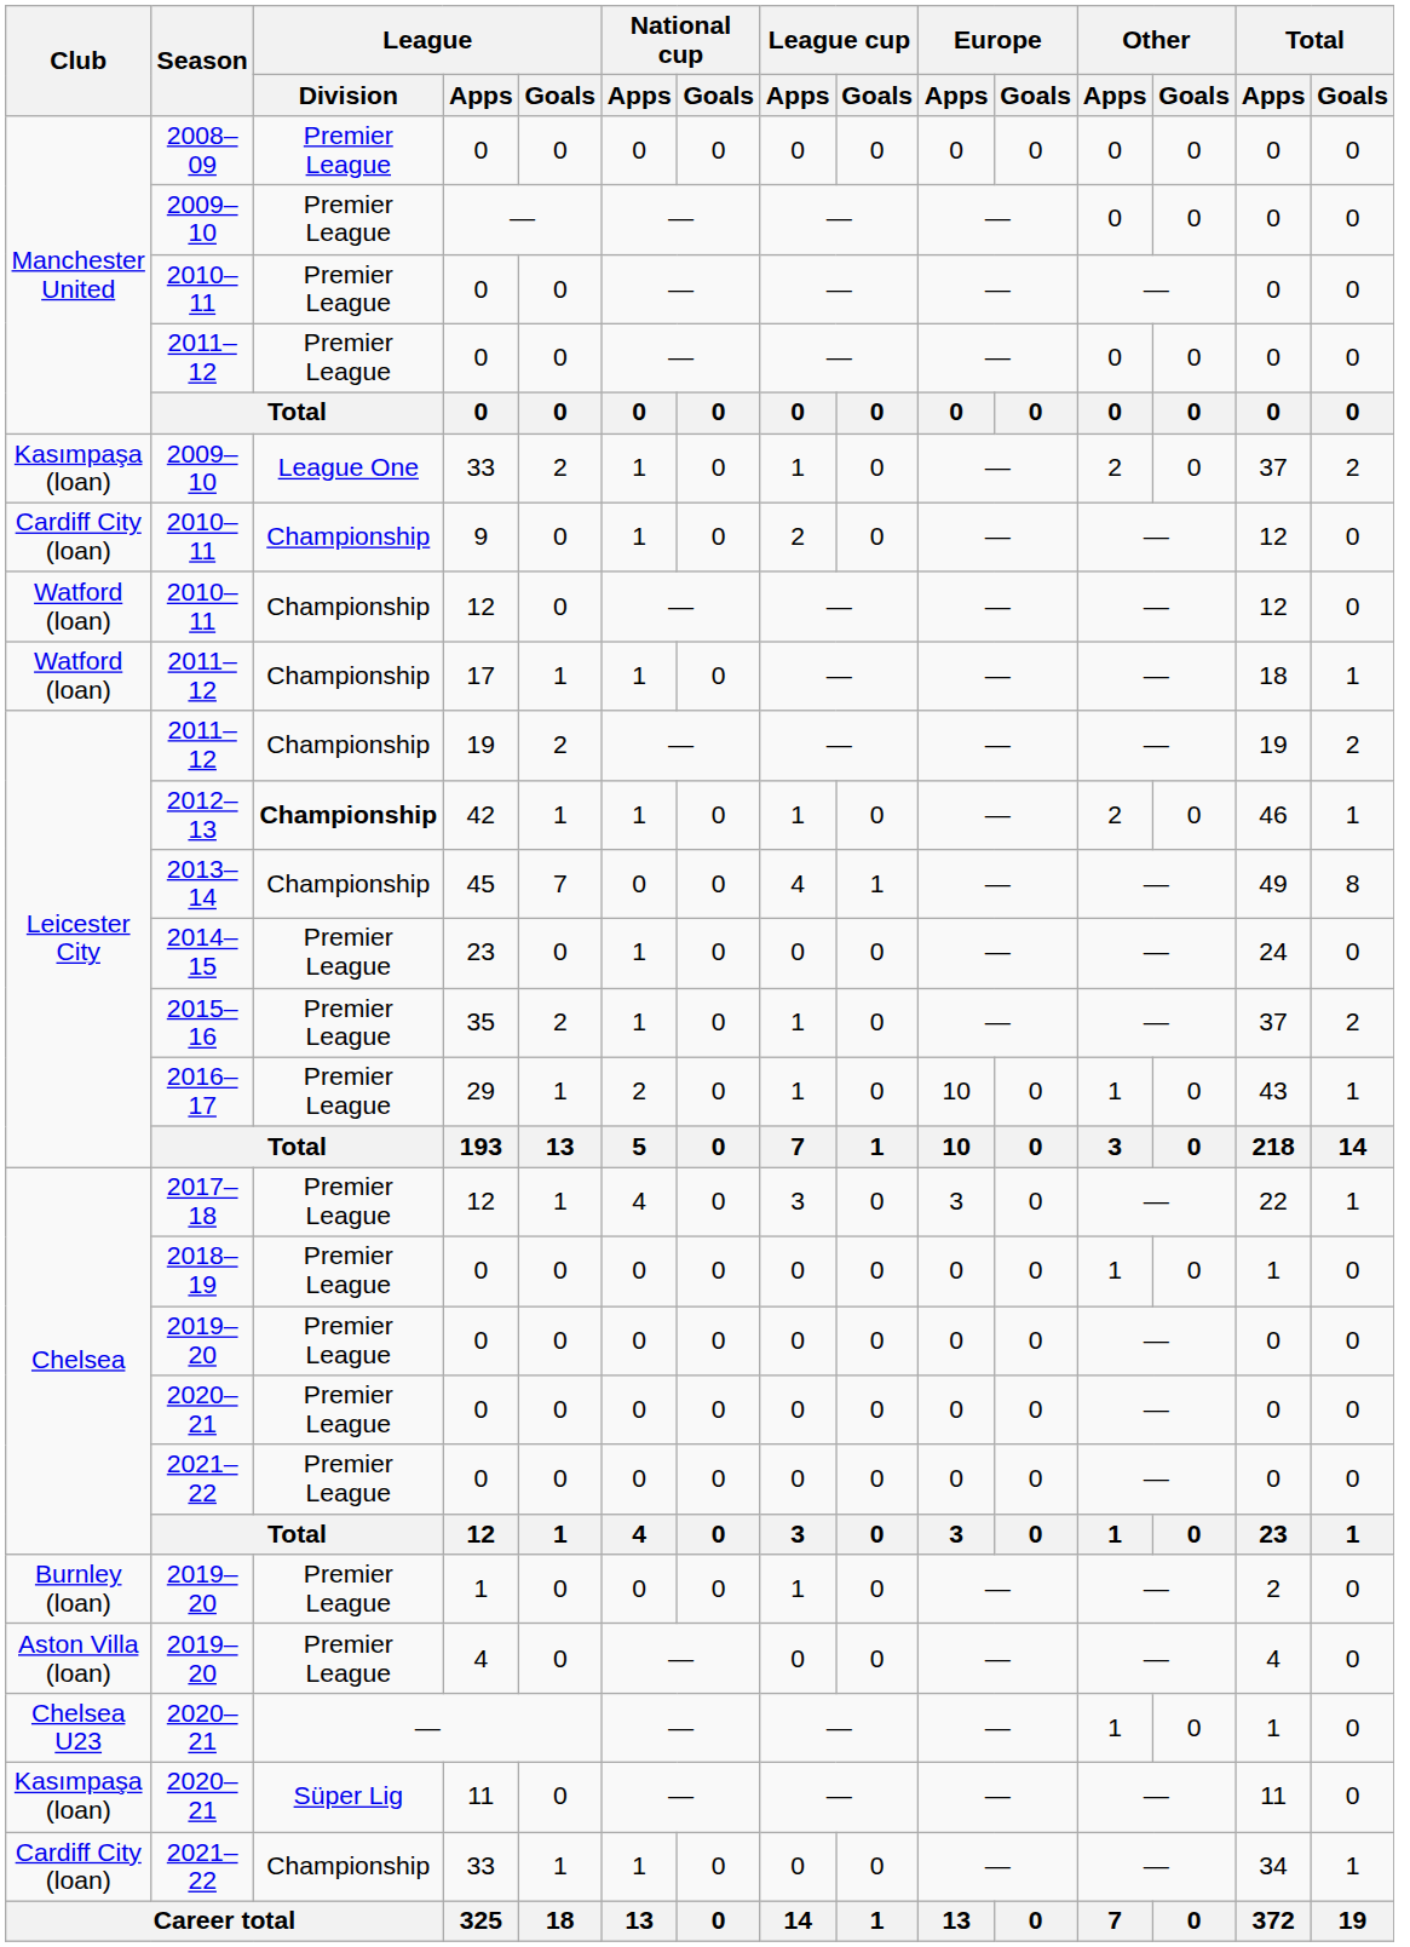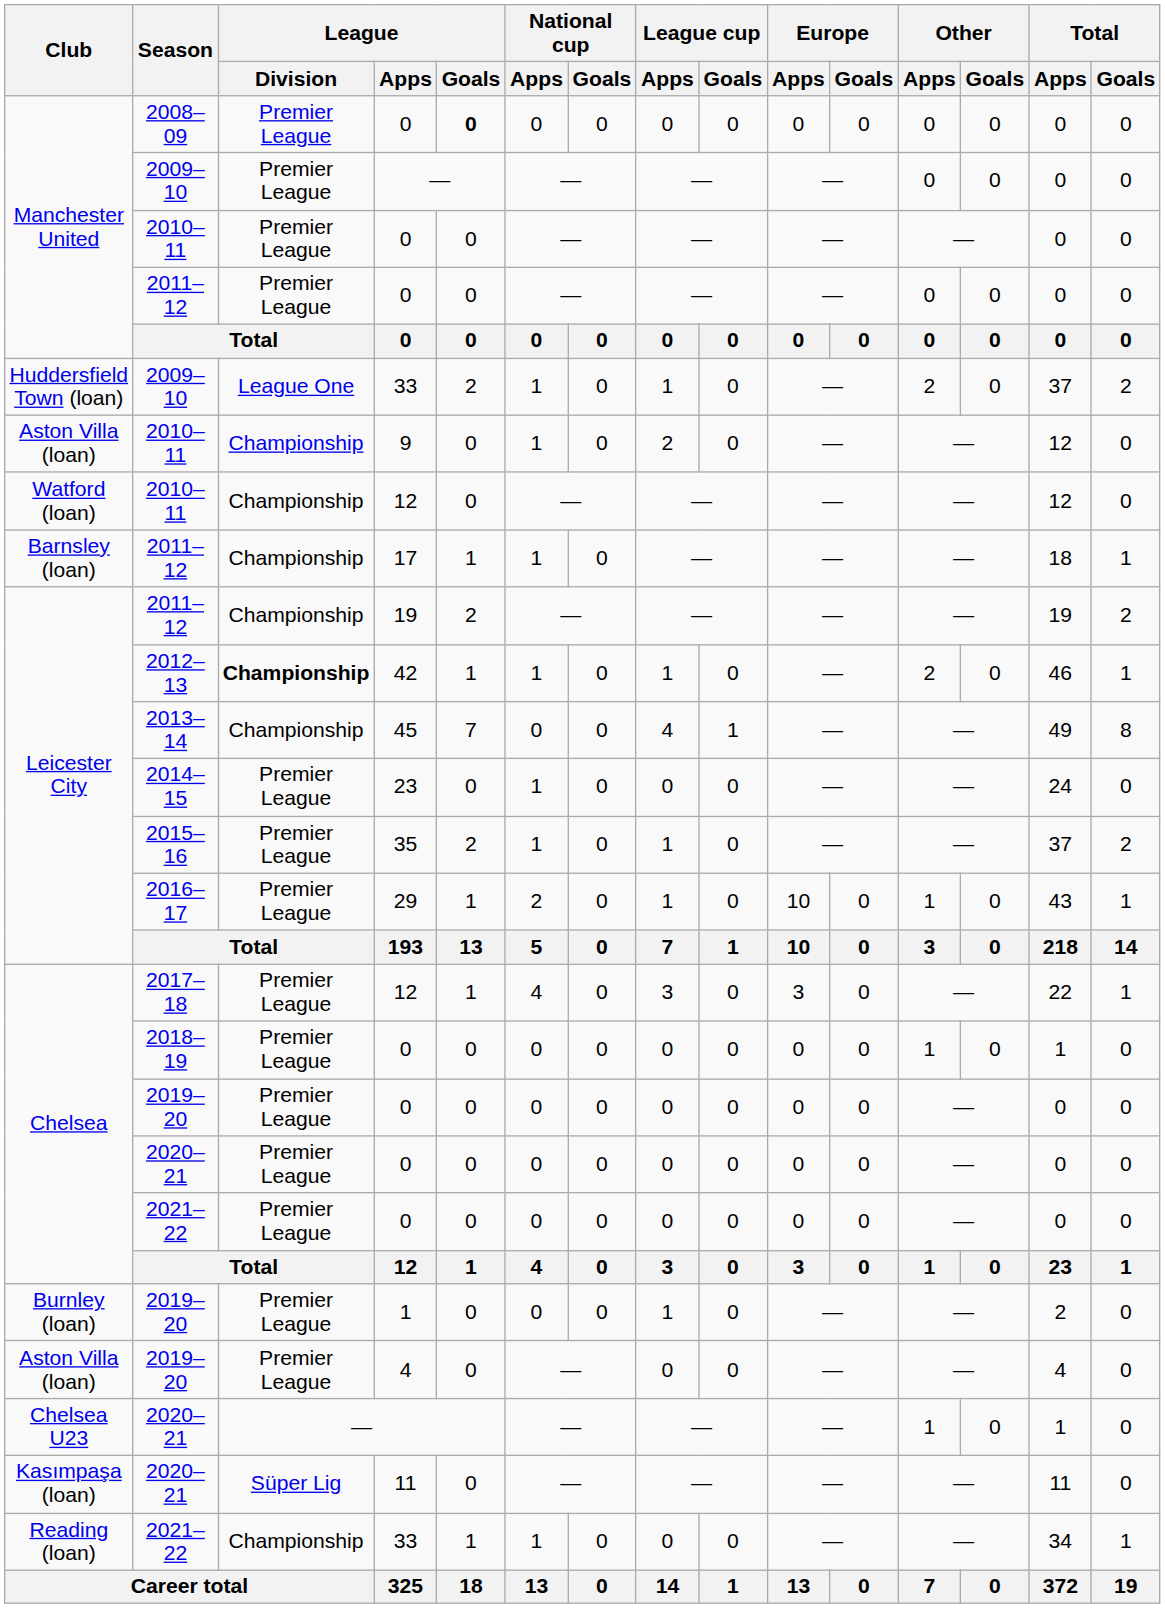 <table class=wikitable style=text-align:center>
 <tr>
 <th rowspan=2>Club</th>
 <th rowspan=2>Season</th>
 <th colspan=3>League</th>
 <th colspan=2>National cup</th>
 <th colspan=2>League cup</th>
 <th colspan=2>Europe</th>
 <th colspan=2>Other</th>
 <th colspan=2>Total</th>
 </tr>
 <tr>
 <th>Division</th>
 <th>Apps</th>
 <th>Goals</th>
 <th>Apps</th>
 <th>Goals</th>
 <th>Apps</th>
 <th>Goals</th>
 <th>Apps</th>
 <th>Goals</th>
 <th>Apps</th>
 <th>Goals</th>
 <th>Apps</th>
 <th>Goals</th>
 </tr>
 <tr>
 <td rowspan=5><a href='#'>Manchester United</a></td>
 <td><a href='#'>2008–09</a></td>
 <td><a href='#'>Premier League</a></td>
 <td>0</td>
-<td>0</td>
+<td><strong>0</strong></td>
 <td>0</td>
 <td>0</td>
 <td>0</td>
 <td>0</td>
 <td>0</td>
 <td>0</td>
 <td>0</td>
 <td>0</td>
 <td>0</td>
 <td>0</td>
 </tr>
 <tr>
 <td><a href='#'>2009–10</a></td>
 <td>Premier League</td>
 <td colspan="2">—</td>
 <td colspan="2">—</td>
 <td colspan="2">—</td>
 <td colspan="2">—</td>
 <td>0</td>
 <td>0</td>
 <td>0</td>
 <td>0</td>
 </tr>
 <tr>
 <td><a href='#'>2010–11</a></td>
 <td>Premier League</td>
 <td>0</td>
 <td>0</td>
 <td colspan="2">—</td>
 <td colspan="2">—</td>
 <td colspan="2">—</td>
 <td colspan="2">—</td>
 <td>0</td>
 <td>0</td>
 </tr>
 <tr>
 <td><a href='#'>2011–12</a></td>
 <td>Premier League</td>
 <td>0</td>
 <td>0</td>
 <td colspan="2">—</td>
 <td colspan="2">—</td>
 <td colspan="2">—</td>
 <td>0</td>
 <td>0</td>
 <td>0</td>
 <td>0</td>
 </tr>
 <tr>
 <th colspan=2>Total</th>
 <th>0</th>
 <th>0</th>
 <th>0</th>
 <th>0</th>
 <th>0</th>
 <th>0</th>
 <th>0</th>
 <th>0</th>
 <th>0</th>
 <th>0</th>
 <th>0</th>
 <th>0</th>
 </tr>
 <tr>
-<td><a href='#'>Kasımpaşa</a> (loan)</td>
+<td><a href='#'>Huddersfield Town</a> (loan)</td>
 <td><a href='#'>2009–10</a></td>
 <td><a href='#'>League One</a></td>
 <td>33</td>
 <td>2</td>
 <td>1</td>
 <td>0</td>
 <td>1</td>
 <td>0</td>
 <td colspan="2">—</td>
 <td>2</td>
 <td>0</td>
 <td>37</td>
 <td>2</td>
 </tr>
 <tr>
-<td><a href='#'>Cardiff City</a> (loan)</td>
+<td><a href='#'>Aston Villa</a> (loan)</td>
 <td><a href='#'>2010–11</a></td>
 <td><a href='#'>Championship</a></td>
 <td>9</td>
 <td>0</td>
 <td>1</td>
 <td>0</td>
 <td>2</td>
 <td>0</td>
 <td colspan="2">—</td>
 <td colspan="2">—</td>
 <td>12</td>
 <td>0</td>
 </tr>
 <tr>
 <td><a href='#'>Watford</a> (loan)</td>
 <td><a href='#'>2010–11</a></td>
 <td>Championship</td>
 <td>12</td>
 <td>0</td>
 <td colspan="2">—</td>
 <td colspan="2">—</td>
 <td colspan="2">—</td>
 <td colspan="2">—</td>
 <td>12</td>
 <td>0</td>
 </tr>
 <tr>
-<td><a href='#'>Watford</a> (loan)</td>
+<td><a href='#'>Barnsley</a> (loan)</td>
 <td><a href='#'>2011–12</a></td>
 <td>Championship</td>
 <td>17</td>
 <td>1</td>
 <td>1</td>
 <td>0</td>
 <td colspan="2">—</td>
 <td colspan="2">—</td>
 <td colspan="2">—</td>
 <td>18</td>
 <td>1</td>
 </tr>
 <tr>
 <td rowspan=7><a href='#'>Leicester City</a></td>
 <td><a href='#'>2011–12</a></td>
 <td>Championship</td>
 <td>19</td>
 <td>2</td>
 <td colspan="2">—</td>
 <td colspan="2">—</td>
 <td colspan="2">—</td>
 <td colspan="2">—</td>
 <td>19</td>
 <td>2</td>
 </tr>
 <tr>
 <td><a href='#'>2012–13</a></td>
 <td><strong>Championship</strong></td>
 <td>42</td>
 <td>1</td>
 <td>1</td>
 <td>0</td>
 <td>1</td>
 <td>0</td>
 <td colspan="2">—</td>
 <td>2</td>
 <td>0</td>
 <td>46</td>
 <td>1</td>
 </tr>
 <tr>
 <td><a href='#'>2013–14</a></td>
 <td>Championship</td>
 <td>45</td>
 <td>7</td>
 <td>0</td>
 <td>0</td>
 <td>4</td>
 <td>1</td>
 <td colspan="2">—</td>
 <td colspan="2">—</td>
 <td>49</td>
 <td>8</td>
 </tr>
 <tr>
 <td><a href='#'>2014–15</a></td>
 <td>Premier League</td>
 <td>23</td>
 <td>0</td>
 <td>1</td>
 <td>0</td>
 <td>0</td>
 <td>0</td>
 <td colspan="2">—</td>
 <td colspan="2">—</td>
 <td>24</td>
 <td>0</td>
 </tr>
 <tr>
 <td><a href='#'>2015–16</a></td>
 <td>Premier League</td>
 <td>35</td>
 <td>2</td>
 <td>1</td>
 <td>0</td>
 <td>1</td>
 <td>0</td>
 <td colspan="2">—</td>
 <td colspan="2">—</td>
 <td>37</td>
 <td>2</td>
 </tr>
 <tr>
 <td><a href='#'>2016–17</a></td>
 <td>Premier League</td>
 <td>29</td>
 <td>1</td>
 <td>2</td>
 <td>0</td>
 <td>1</td>
 <td>0</td>
 <td>10</td>
 <td>0</td>
 <td>1</td>
 <td>0</td>
 <td>43</td>
 <td>1</td>
 </tr>
 <tr>
 <th colspan=2>Total</th>
 <th>193</th>
 <th>13</th>
 <th>5</th>
 <th>0</th>
 <th>7</th>
 <th>1</th>
 <th>10</th>
 <th>0</th>
 <th>3</th>
 <th>0</th>
 <th>218</th>
 <th>14</th>
 </tr>
 <tr>
 <td rowspan=6><a href='#'>Chelsea</a></td>
 <td><a href='#'>2017–18</a></td>
 <td>Premier League</td>
 <td>12</td>
 <td>1</td>
 <td>4</td>
 <td>0</td>
 <td>3</td>
 <td>0</td>
 <td>3</td>
 <td>0</td>
 <td colspan="2">—</td>
 <td>22</td>
 <td>1</td>
 </tr>
 <tr>
 <td><a href='#'>2018–19</a></td>
 <td>Premier League</td>
 <td>0</td>
 <td>0</td>
 <td>0</td>
 <td>0</td>
 <td>0</td>
 <td>0</td>
 <td>0</td>
 <td>0</td>
 <td>1</td>
 <td>0</td>
 <td>1</td>
 <td>0</td>
 </tr>
 <tr>
 <td><a href='#'>2019–20</a></td>
 <td>Premier League</td>
 <td>0</td>
 <td>0</td>
 <td>0</td>
 <td>0</td>
 <td>0</td>
 <td>0</td>
 <td>0</td>
 <td>0</td>
 <td colspan="2">—</td>
 <td>0</td>
 <td>0</td>
 </tr>
 <tr>
 <td><a href='#'>2020–21</a></td>
 <td>Premier League</td>
 <td>0</td>
 <td>0</td>
 <td>0</td>
 <td>0</td>
 <td>0</td>
 <td>0</td>
 <td>0</td>
 <td>0</td>
 <td colspan="2">—</td>
 <td>0</td>
 <td>0</td>
 </tr>
 <tr>
 <td><a href='#'>2021–22</a></td>
 <td>Premier League</td>
 <td>0</td>
 <td>0</td>
 <td>0</td>
 <td>0</td>
 <td>0</td>
 <td>0</td>
 <td>0</td>
 <td>0</td>
 <td colspan="2">—</td>
 <td>0</td>
 <td>0</td>
 </tr>
 <tr>
 <th colspan=2>Total</th>
 <th>12</th>
 <th>1</th>
 <th>4</th>
 <th>0</th>
 <th>3</th>
 <th>0</th>
 <th>3</th>
 <th>0</th>
 <th>1</th>
 <th>0</th>
 <th>23</th>
 <th>1</th>
 </tr>
 <tr>
 <td><a href='#'>Burnley</a> (loan)</td>
 <td><a href='#'>2019–20</a></td>
 <td>Premier League</td>
 <td>1</td>
 <td>0</td>
 <td>0</td>
 <td>0</td>
 <td>1</td>
 <td>0</td>
 <td colspan="2">—</td>
 <td colspan="2">—</td>
 <td>2</td>
 <td>0</td>
 </tr>
 <tr>
 <td><a href='#'>Aston Villa</a> (loan)</td>
 <td><a href='#'>2019–20</a></td>
 <td>Premier League</td>
 <td>4</td>
 <td>0</td>
 <td colspan="2">—</td>
 <td>0</td>
 <td>0</td>
 <td colspan="2">—</td>
 <td colspan="2">—</td>
 <td>4</td>
 <td>0</td>
 </tr>
 <tr>
 <td><a href='#'>Chelsea U23</a></td>
 <td><a href='#'>2020–21</a></td>
 <td colspan="3">—</td>
 <td colspan="2">—</td>
 <td colspan="2">—</td>
 <td colspan="2">—</td>
 <td>1</td>
 <td>0</td>
 <td>1</td>
 <td>0</td>
 </tr>
 <tr>
 <td><a href='#'>Kasımpaşa</a> (loan)</td>
 <td><a href='#'>2020–21</a></td>
 <td><a href='#'>Süper Lig</a></td>
 <td>11</td>
 <td>0</td>
 <td colspan="2">—</td>
 <td colspan="2">—</td>
 <td colspan="2">—</td>
 <td colspan="2">—</td>
 <td>11</td>
 <td>0</td>
 </tr>
 <tr>
-<td><a href='#'>Cardiff City</a> (loan)</td>
+<td><a href='#'>Reading</a> (loan)</td>
 <td><a href='#'>2021–22</a></td>
 <td>Championship</td>
 <td>33</td>
 <td>1</td>
 <td>1</td>
 <td>0</td>
 <td>0</td>
 <td>0</td>
 <td colspan="2">—</td>
 <td colspan="2">—</td>
 <td>34</td>
 <td>1</td>
 </tr>
 <tr>
 <th colspan=3>Career total</th>
 <th>325</th>
 <th>18</th>
 <th>13</th>
 <th>0</th>
 <th>14</th>
 <th>1</th>
 <th>13</th>
 <th>0</th>
 <th>7</th>
 <th>0</th>
 <th>372</th>
 <th>19</th>
 </tr>
 </table>
